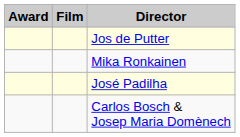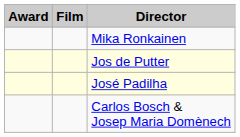 <table border="2" cellpadding="4" cellspacing="0" style="margin: 1em 1em 1em 0; background: #F9F9F9; border: 1px solid #AAAAAA; border-collapse: collapse; font-size: 95%;">
 <tr style="background:#CCCCCC" align="center">
 <th>Award</th>
 <th>Film</th>
 <th>Director</th>
 </tr>
+<tr>
+<td></td>
+<td></td>
+<td> <a href='#'>Mika Ronkainen</a></td>
+</tr>
 <tr style="background:lightyellow">
 <td></td>
 <td></td>
 <td> <a href='#'>Jos de Putter</a></td>
-</tr>
-<tr>
-<td></td>
-<td></td>
-<td> <a href='#'>Mika Ronkainen</a></td>
 </tr>
 <tr style="background:lightyellow">
 <td></td>
 <td></td>
 <td> <a href='#'>José Padilha</a></td>
 </tr>
 <tr>
 <td></td>
 <td></td>
 <td> <a href='#'>Carlos Bosch</a> &<br> <a href='#'>Josep Maria Domènech</a></td>
 </tr>
 </table>
